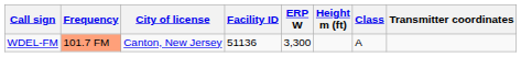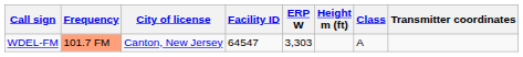 <table class="wikitable sortable">
 <tr>
 <th><a href='#'>Call sign</a></th>
 <th data-sort-type="number"><a href='#'>Frequency</a></th>
 <th><a href='#'>City of license</a></th>
 <th><a href='#'>Facility ID</a></th>
 <th data-sort-type="number"><a href='#'>ERP</a><br>W</th>
 <th data-sort-type="number"><a href='#'>Height</a><br>m (ft)</th>
 <th><a href='#'>Class</a></th>
 <th class="unsortable">Transmitter coordinates</th>
 </tr>
 <tr>
 <td><a href='#'>WDEL-FM</a></td>
 <td style="background: lightsalmon;">101.7 FM</td>
 <td><a href='#'>Canton, New Jersey</a></td>
-<td>51136</td>
-<td>3,300</td>
+<td>64547</td>
+<td>3,303</td>
 <td></td>
 <td>A</td>
 <td></td>
 </tr>
 </table>
